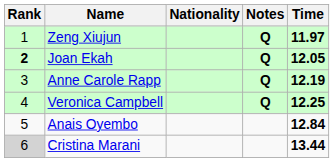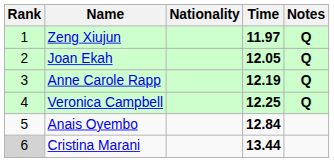 <table class="wikitable sortable" style="text-align:center">
 <tr>
 <th>Rank</th>
 <th>Name</th>
 <th>Nationality</th>
+<th>Time</th>
 <th>Notes</th>
-<th>Time</th>
 </tr>
 <tr bgcolor=ccffcc>
 <td>1</td>
 <td align=left><a href='#'>Zeng Xiujun</a></td>
 <td align=left></td>
+<td><strong>11.97</strong></td>
 <td><strong>Q</strong></td>
-<td><strong>11.97</strong></td>
 </tr>
 <tr bgcolor=ccffcc>
-<td><strong>2</strong></td>
+<td>2</td>
 <td align=left><a href='#'>Joan Ekah</a></td>
 <td align=left></td>
+<td><strong>12.05</strong></td>
 <td><strong>Q</strong></td>
-<td><strong>12.05</strong></td>
 </tr>
 <tr bgcolor=ccffcc>
 <td>3</td>
 <td align=left><a href='#'>Anne Carole Rapp</a></td>
 <td align=left></td>
+<td><strong>12.19</strong></td>
 <td><strong>Q</strong></td>
-<td><strong>12.19</strong></td>
 </tr>
 <tr bgcolor=ccffcc>
 <td>4</td>
 <td align=left><a href='#'>Veronica Campbell</a></td>
 <td align=left></td>
+<td><strong>12.25</strong></td>
 <td><strong>Q</strong></td>
-<td><strong>12.25</strong></td>
 </tr>
 <tr>
 <td>5</td>
 <td align=left><a href='#'>Anais Oyembo</a></td>
 <td align=left></td>
+<td><strong>12.84</strong></td>
 <td></td>
-<td><strong>12.84</strong></td>
 </tr>
 <tr>
 <td style="background: lightgrey;">6</td>
 <td align=left><a href='#'>Cristina Marani</a></td>
 <td align=left></td>
+<td><strong>13.44</strong></td>
 <td></td>
-<td><strong>13.44</strong></td>
 </tr>
 </table>
